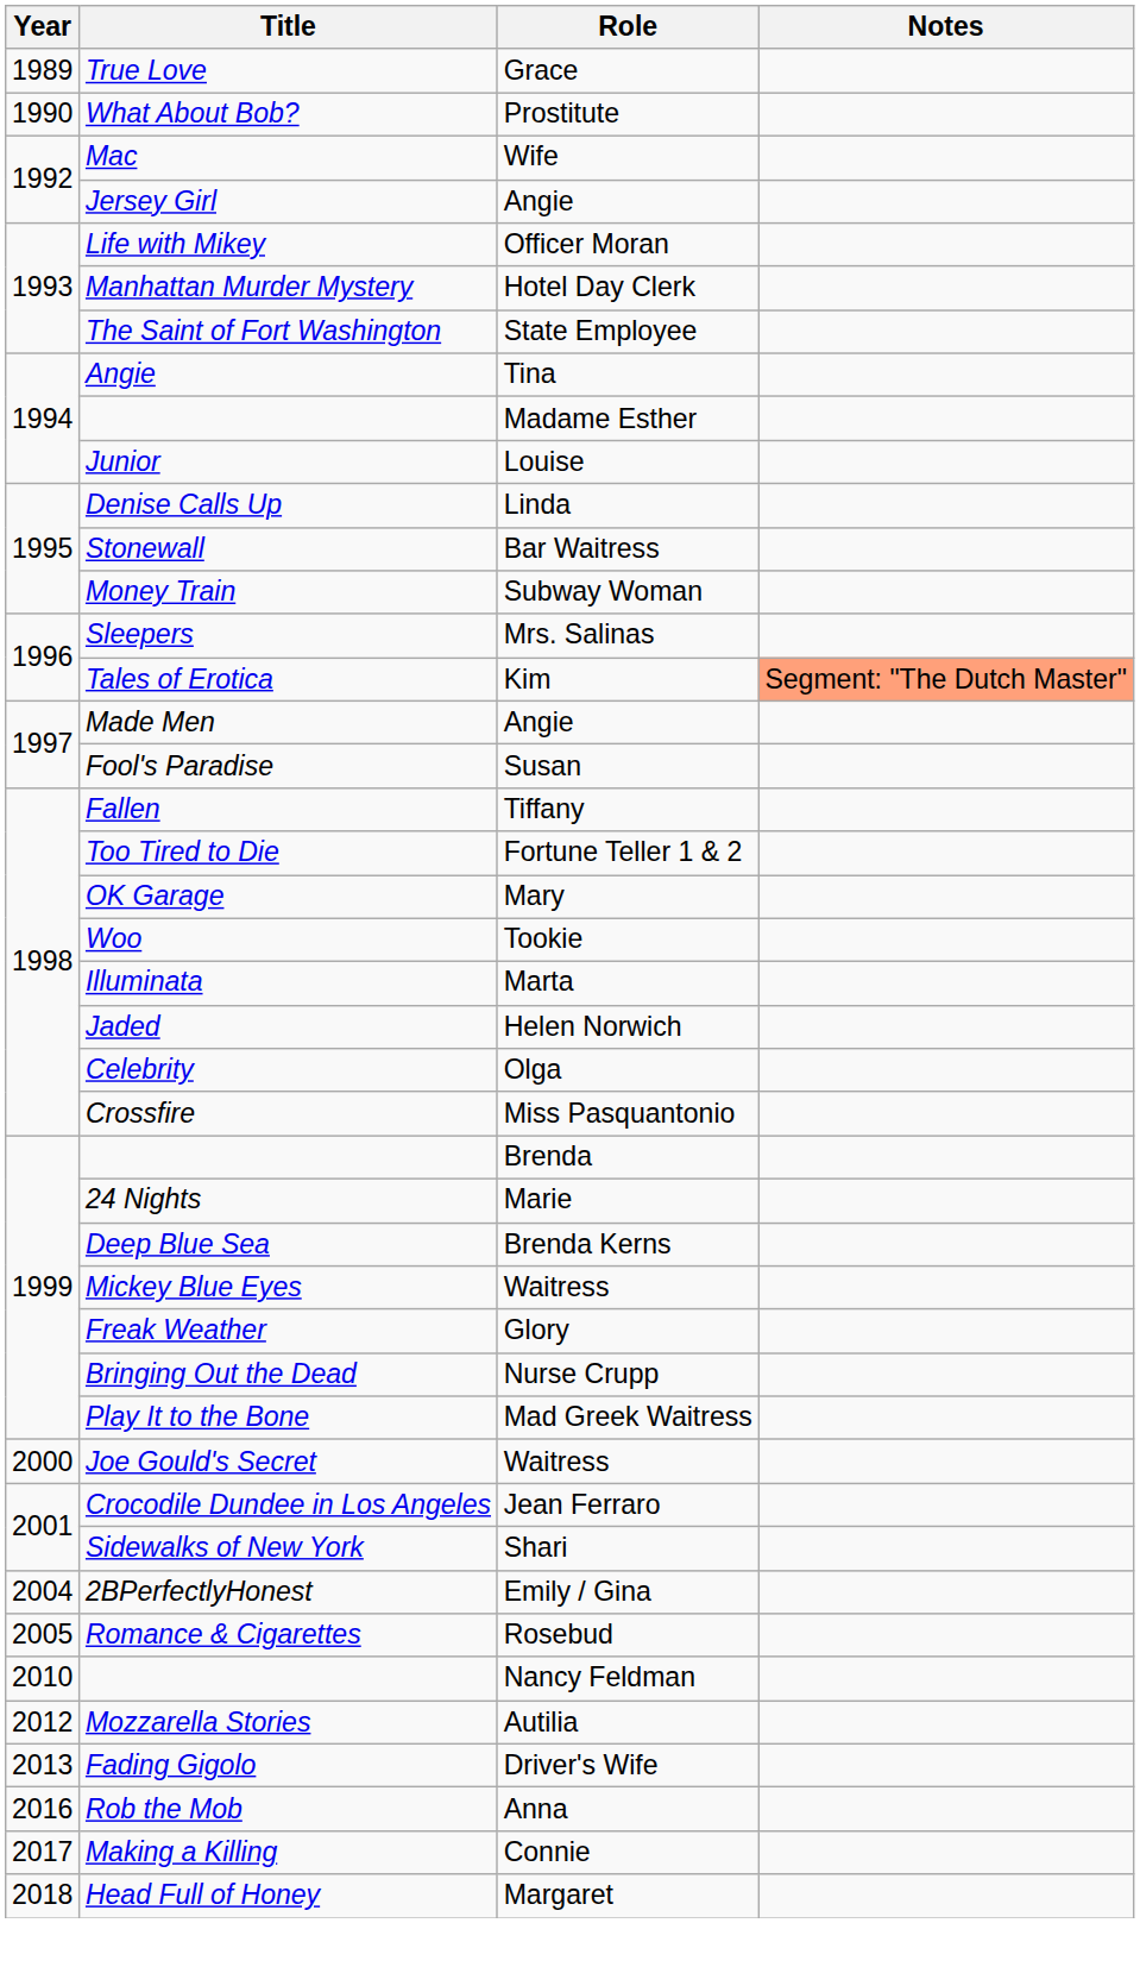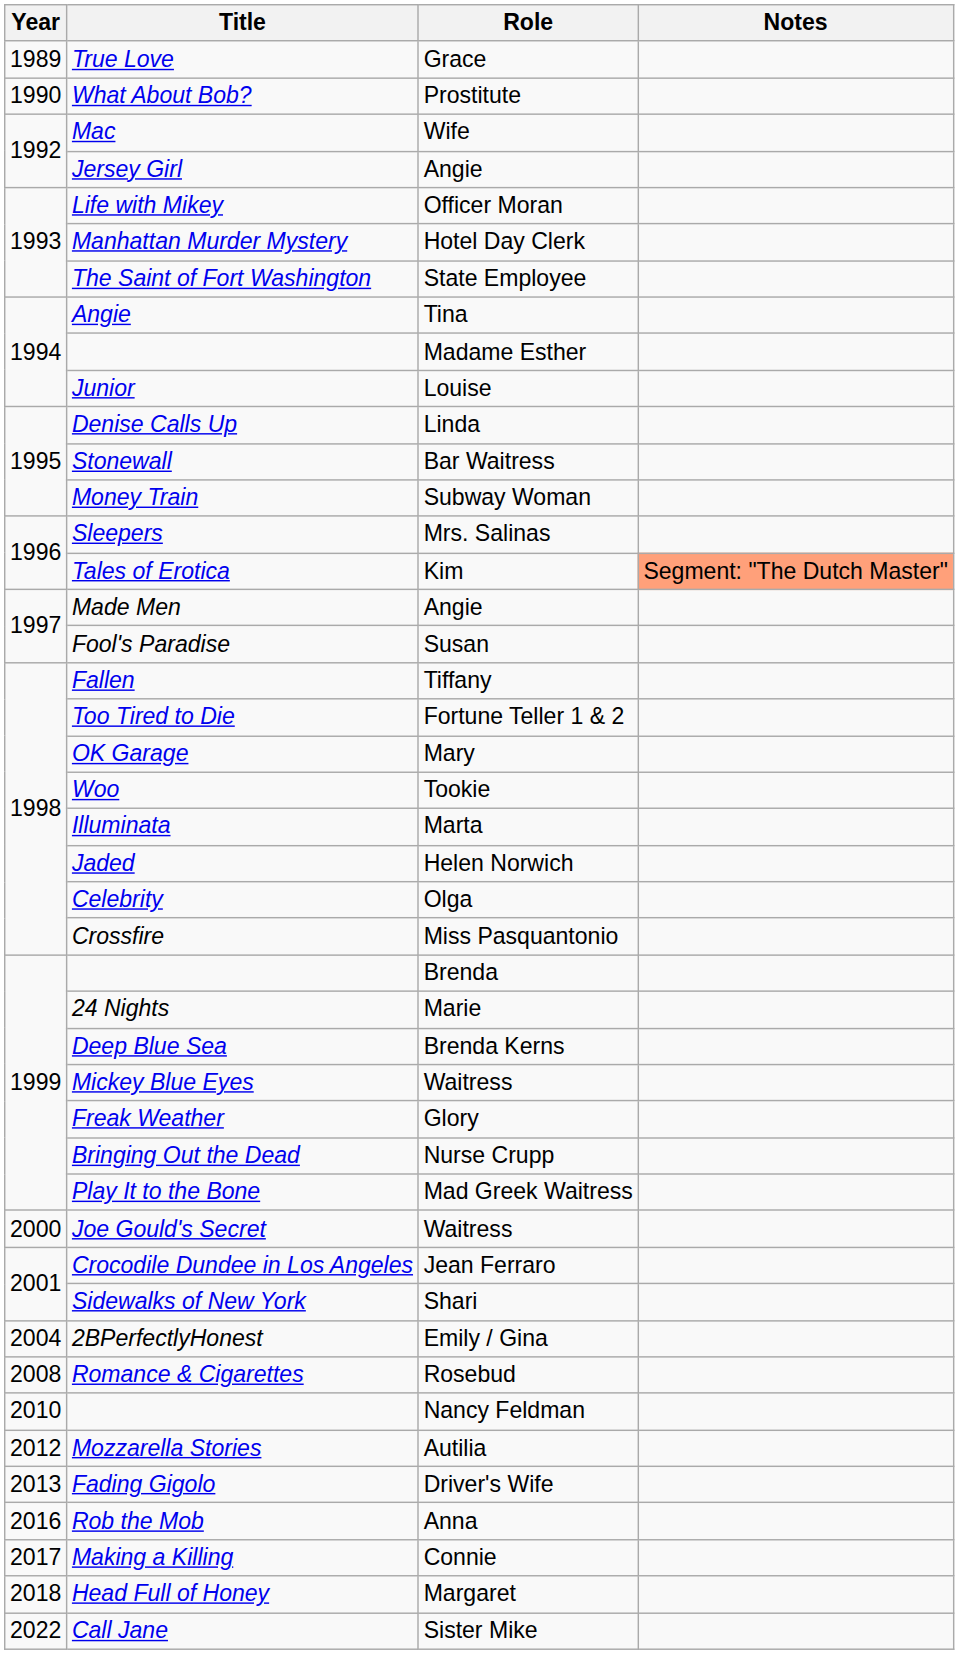 <table class="wikitable sortable">
 <tr>
 <th>Year</th>
 <th>Title</th>
 <th>Role</th>
 <th class="unsortable">Notes</th>
 </tr>
 <tr>
 <td>1989</td>
 <td><em><a href='#'>True Love</a></em></td>
 <td>Grace</td>
 <td></td>
 </tr>
 <tr>
 <td>1990</td>
 <td><em><a href='#'>What About Bob?</a></em></td>
 <td>Prostitute</td>
 <td></td>
 </tr>
 <tr>
 <td rowspan="2">1992</td>
 <td><em><a href='#'>Mac</a></em></td>
 <td>Wife</td>
 <td></td>
 </tr>
 <tr>
 <td><em><a href='#'>Jersey Girl</a></em></td>
 <td>Angie</td>
 <td></td>
 </tr>
 <tr>
 <td rowspan="3">1993</td>
 <td><em><a href='#'>Life with Mikey</a></em></td>
 <td>Officer Moran</td>
 <td></td>
 </tr>
 <tr>
 <td><em><a href='#'>Manhattan Murder Mystery</a></em></td>
 <td>Hotel Day Clerk</td>
 <td></td>
 </tr>
 <tr>
 <td><em><a href='#'>The Saint of Fort Washington</a></em></td>
 <td>State Employee</td>
 <td></td>
 </tr>
 <tr>
 <td rowspan="3">1994</td>
 <td><em><a href='#'>Angie</a></em></td>
 <td>Tina</td>
 <td></td>
 </tr>
 <tr>
 <td><em></em></td>
 <td>Madame Esther</td>
 <td></td>
 </tr>
 <tr>
 <td><em><a href='#'>Junior</a></em></td>
 <td>Louise</td>
 <td></td>
 </tr>
 <tr>
 <td rowspan="3">1995</td>
 <td><em><a href='#'>Denise Calls Up</a></em></td>
 <td>Linda</td>
 <td></td>
 </tr>
 <tr>
 <td><em><a href='#'>Stonewall</a></em></td>
 <td>Bar Waitress</td>
 <td></td>
 </tr>
 <tr>
 <td><em><a href='#'>Money Train</a></em></td>
 <td>Subway Woman</td>
 <td></td>
 </tr>
 <tr>
 <td rowspan="2">1996</td>
 <td><em><a href='#'>Sleepers</a></em></td>
 <td>Mrs. Salinas</td>
 <td></td>
 </tr>
 <tr>
 <td><em><a href='#'>Tales of Erotica</a></em></td>
 <td>Kim</td>
 <td style="background: lightsalmon;">Segment: "The Dutch Master"</td>
 </tr>
 <tr>
 <td rowspan="2">1997</td>
 <td><em>Made Men</em></td>
 <td>Angie</td>
 <td></td>
 </tr>
 <tr>
 <td><em>Fool's Paradise</em></td>
 <td>Susan</td>
 <td></td>
 </tr>
 <tr>
 <td rowspan="8">1998</td>
 <td><em><a href='#'>Fallen</a></em></td>
 <td>Tiffany</td>
 <td></td>
 </tr>
 <tr>
 <td><em><a href='#'>Too Tired to Die</a></em></td>
 <td>Fortune Teller 1 & 2</td>
 <td></td>
 </tr>
 <tr>
 <td><em><a href='#'>OK Garage</a></em></td>
 <td>Mary</td>
 <td></td>
 </tr>
 <tr>
 <td><em><a href='#'>Woo</a></em></td>
 <td>Tookie</td>
 <td></td>
 </tr>
 <tr>
 <td><em><a href='#'>Illuminata</a></em></td>
 <td>Marta</td>
 <td></td>
 </tr>
 <tr>
 <td><em><a href='#'>Jaded</a></em></td>
 <td>Helen Norwich</td>
 <td></td>
 </tr>
 <tr>
 <td><em><a href='#'>Celebrity</a></em></td>
 <td>Olga</td>
 <td></td>
 </tr>
 <tr>
 <td><em>Crossfire</em></td>
 <td>Miss Pasquantonio</td>
 <td></td>
 </tr>
 <tr>
 <td rowspan="7">1999</td>
 <td><em></em></td>
 <td>Brenda</td>
 <td></td>
 </tr>
 <tr>
 <td><em>24 Nights</em></td>
 <td>Marie</td>
 <td></td>
 </tr>
 <tr>
 <td><em><a href='#'>Deep Blue Sea</a></em></td>
 <td>Brenda Kerns</td>
 <td></td>
 </tr>
 <tr>
 <td><em><a href='#'>Mickey Blue Eyes</a></em></td>
 <td>Waitress</td>
 <td></td>
 </tr>
 <tr>
 <td><em><a href='#'>Freak Weather</a></em></td>
 <td>Glory</td>
 <td></td>
 </tr>
 <tr>
 <td><em><a href='#'>Bringing Out the Dead</a></em></td>
 <td>Nurse Crupp</td>
 <td></td>
 </tr>
 <tr>
 <td><em><a href='#'>Play It to the Bone</a></em></td>
 <td>Mad Greek Waitress</td>
 <td></td>
 </tr>
 <tr>
 <td>2000</td>
 <td><em><a href='#'>Joe Gould's Secret</a></em></td>
 <td>Waitress</td>
 <td></td>
 </tr>
 <tr>
 <td rowspan="2">2001</td>
 <td><em><a href='#'>Crocodile Dundee in Los Angeles</a></em></td>
 <td>Jean Ferraro</td>
 <td></td>
 </tr>
 <tr>
 <td><em><a href='#'>Sidewalks of New York</a></em></td>
 <td>Shari</td>
 <td></td>
 </tr>
 <tr>
 <td>2004</td>
 <td><em>2BPerfectlyHonest</em></td>
 <td>Emily / Gina</td>
 <td></td>
 </tr>
 <tr>
-<td>2005</td>
+<td>2008</td>
 <td><em><a href='#'>Romance & Cigarettes</a></em></td>
 <td>Rosebud</td>
 <td></td>
 </tr>
 <tr>
 <td>2010</td>
 <td><em></em></td>
 <td>Nancy Feldman</td>
 <td></td>
 </tr>
 <tr>
 <td>2012</td>
 <td><em><a href='#'>Mozzarella Stories</a></em></td>
 <td>Autilia</td>
 <td></td>
 </tr>
 <tr>
 <td>2013</td>
 <td><em><a href='#'>Fading Gigolo</a></em></td>
 <td>Driver's Wife</td>
 <td></td>
 </tr>
 <tr>
 <td>2016</td>
 <td><em><a href='#'>Rob the Mob</a></em></td>
 <td>Anna</td>
 <td></td>
 </tr>
 <tr>
 <td>2017</td>
 <td><em><a href='#'>Making a Killing</a></em></td>
 <td>Connie</td>
 <td></td>
 </tr>
 <tr>
 <td>2018</td>
 <td><em><a href='#'>Head Full of Honey</a></em></td>
 <td>Margaret</td>
 <td></td>
 </tr>
+<tr>
+<td>2022</td>
+<td><em><a href='#'>Call Jane</a></em></td>
+<td>Sister Mike</td>
+<td></td>
+</tr>
 </table>
